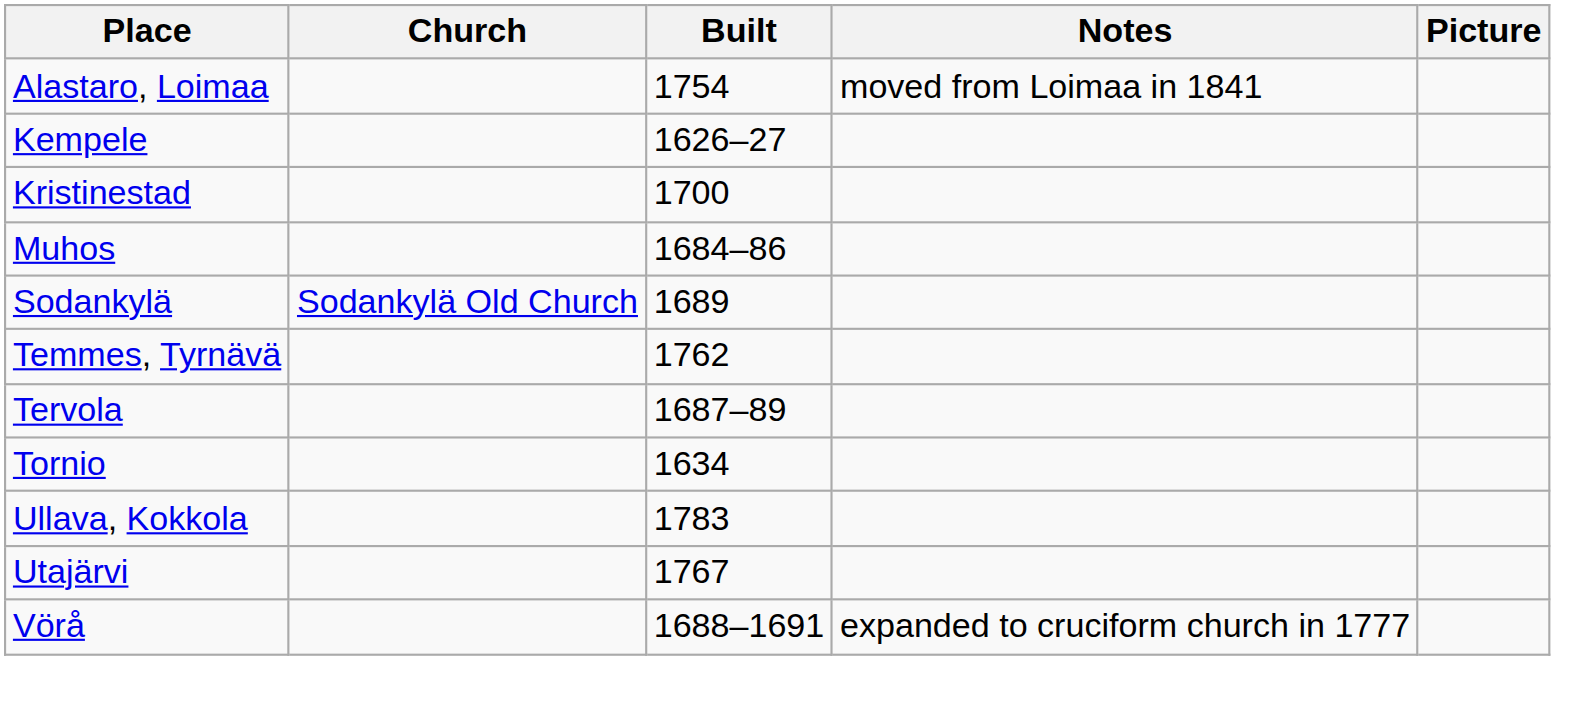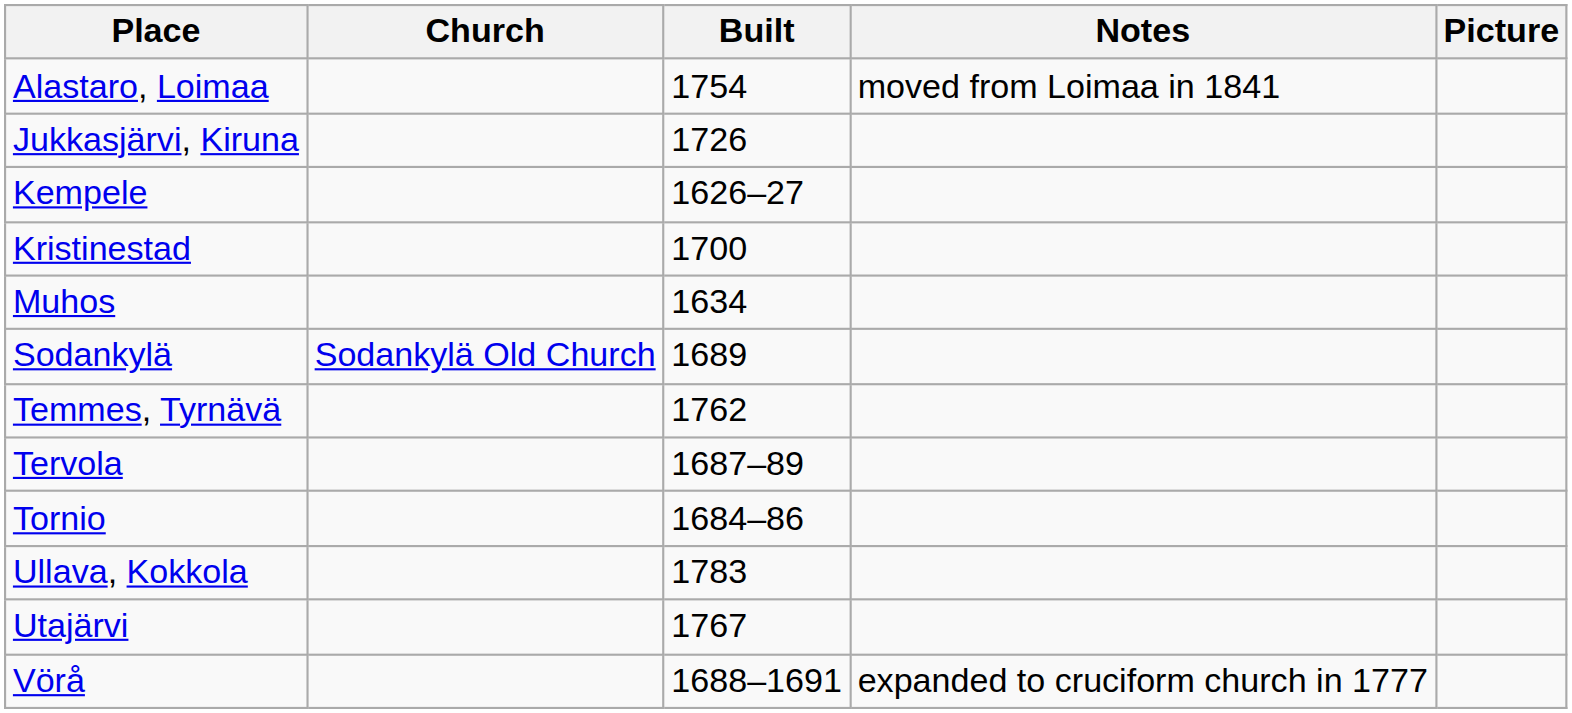 <table class="wikitable sortable">
 <tr>
 <th>Place</th>
 <th>Church</th>
 <th>Built</th>
 <th class="unsortable">Notes</th>
 <th class="unsortable">Picture</th>
 </tr>
 <tr>
 <td><a href='#'>Alastaro</a>, <a href='#'>Loimaa</a></td>
 <td></td>
 <td>1754</td>
 <td>moved from Loimaa in 1841</td>
+<td></td>
+</tr>
+<tr>
+<td><a href='#'>Jukkasjärvi</a>, <a href='#'>Kiruna</a></td>
+<td></td>
+<td>1726</td>
+<td></td>
 <td></td>
 </tr>
 <tr>
 <td><a href='#'>Kempele</a></td>
 <td></td>
 <td>1626–27</td>
 <td></td>
 <td></td>
 </tr>
 <tr>
 <td><a href='#'>Kristinestad</a></td>
 <td></td>
 <td>1700</td>
 <td></td>
 <td></td>
 </tr>
 <tr>
 <td><a href='#'>Muhos</a></td>
 <td></td>
-<td>1684–86</td>
+<td>1634</td>
 <td></td>
 <td></td>
 </tr>
 <tr>
 <td><a href='#'>Sodankylä</a></td>
 <td><a href='#'>Sodankylä Old Church</a></td>
 <td>1689</td>
 <td></td>
 <td></td>
 </tr>
 <tr>
 <td><a href='#'>Temmes</a>, <a href='#'>Tyrnävä</a></td>
 <td></td>
 <td>1762</td>
 <td></td>
 <td></td>
 </tr>
 <tr>
 <td><a href='#'>Tervola</a></td>
 <td></td>
 <td>1687–89</td>
 <td></td>
 <td></td>
 </tr>
 <tr>
 <td><a href='#'>Tornio</a></td>
 <td></td>
-<td>1634</td>
+<td>1684–86</td>
 <td></td>
 <td></td>
 </tr>
 <tr>
 <td><a href='#'>Ullava</a>, <a href='#'>Kokkola</a></td>
 <td></td>
 <td>1783</td>
 <td></td>
 <td></td>
 </tr>
 <tr>
 <td><a href='#'>Utajärvi</a></td>
 <td></td>
 <td>1767</td>
 <td></td>
 <td></td>
 </tr>
 <tr>
 <td><a href='#'>Vörå</a></td>
 <td></td>
 <td>1688–1691</td>
 <td>expanded to cruciform church in 1777</td>
 <td></td>
 </tr>
 </table>
